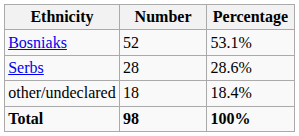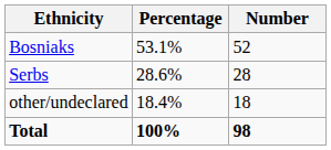 <table class="wikitable">
 <tr>
 <th width="100px">Ethnicity</th>
+<th width="80px">Percentage</th>
 <th width="80px">Number</th>
-<th width="80px">Percentage</th>
 </tr>
 <tr>
 <td><a href='#'>Bosniaks</a></td>
+<td>53.1%</td>
 <td>52</td>
-<td>53.1%</td>
 </tr>
 <tr>
 <td><a href='#'>Serbs</a></td>
+<td>28.6%</td>
 <td>28</td>
-<td>28.6%</td>
 </tr>
 <tr>
 <td>other/undeclared</td>
+<td>18.4%</td>
 <td>18</td>
-<td>18.4%</td>
 </tr>
 <tr>
 <td><strong>Total</strong></td>
+<td><strong>100%</strong></td>
 <td><strong>98</strong></td>
-<td><strong>100%</strong></td>
 </tr>
 </table>
